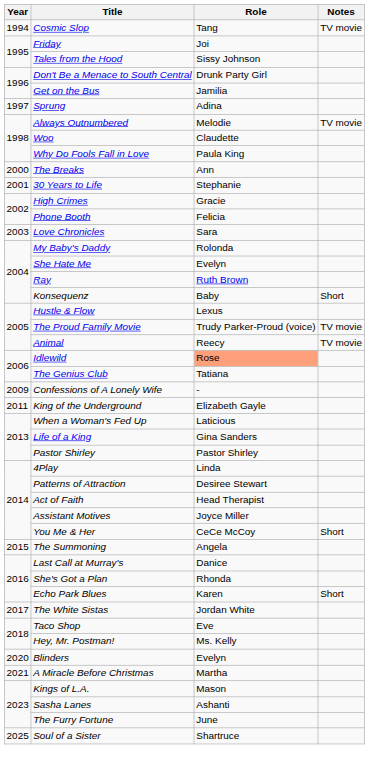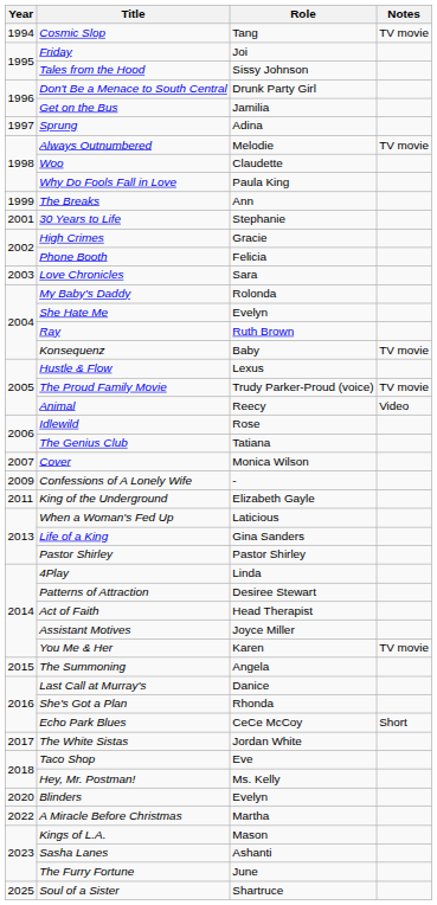 <table class="wikitable sortable">
 <tr>
 <th>Year</th>
 <th>Title</th>
 <th>Role</th>
 <th>Notes</th>
 </tr>
 <tr>
 <td>1994</td>
 <td><em><a href='#'>Cosmic Slop</a></em></td>
 <td>Tang</td>
 <td>TV movie</td>
 </tr>
 <tr>
 <td rowspan=2>1995</td>
 <td><em><a href='#'>Friday</a></em></td>
 <td>Joi</td>
 <td></td>
 </tr>
 <tr>
 <td><em><a href='#'>Tales from the Hood</a></em></td>
 <td>Sissy Johnson</td>
 <td></td>
 </tr>
 <tr>
 <td rowspan=2>1996</td>
 <td><em><a href='#'>Don't Be a Menace to South Central</a></em></td>
 <td>Drunk Party Girl</td>
 <td></td>
 </tr>
 <tr>
 <td><em><a href='#'>Get on the Bus</a></em></td>
 <td>Jamilia</td>
 <td></td>
 </tr>
 <tr>
 <td>1997</td>
 <td><em><a href='#'>Sprung</a></em></td>
 <td>Adina</td>
 <td></td>
 </tr>
 <tr>
 <td rowspan=3>1998</td>
 <td><em><a href='#'>Always Outnumbered</a></em></td>
 <td>Melodie</td>
 <td>TV movie</td>
 </tr>
 <tr>
 <td><em><a href='#'>Woo</a></em></td>
 <td>Claudette</td>
 <td></td>
 </tr>
 <tr>
 <td><em><a href='#'>Why Do Fools Fall in Love</a></em></td>
 <td>Paula King</td>
 <td></td>
 </tr>
 <tr>
-<td>2000</td>
+<td>1999</td>
 <td><em><a href='#'>The Breaks</a></em></td>
 <td>Ann</td>
 <td></td>
 </tr>
 <tr>
 <td>2001</td>
 <td><em><a href='#'>30 Years to Life</a></em></td>
 <td>Stephanie</td>
 <td></td>
 </tr>
 <tr>
 <td rowspan=2>2002</td>
 <td><em><a href='#'>High Crimes</a></em></td>
 <td>Gracie</td>
 <td></td>
 </tr>
 <tr>
 <td><em><a href='#'>Phone Booth</a></em></td>
 <td>Felicia</td>
 <td></td>
 </tr>
 <tr>
 <td>2003</td>
 <td><em><a href='#'>Love Chronicles</a></em></td>
 <td>Sara</td>
 <td></td>
 </tr>
 <tr>
 <td rowspan=4>2004</td>
 <td><em><a href='#'>My Baby's Daddy</a></em></td>
 <td>Rolonda</td>
 <td></td>
 </tr>
 <tr>
 <td><em><a href='#'>She Hate Me</a></em></td>
 <td>Evelyn</td>
 <td></td>
 </tr>
 <tr>
 <td><em><a href='#'>Ray</a></em></td>
 <td><a href='#'>Ruth Brown</a></td>
 <td></td>
 </tr>
 <tr>
 <td><em>Konsequenz</em></td>
 <td>Baby</td>
-<td>Short</td>
+<td>TV movie</td>
 </tr>
 <tr>
 <td rowspan=3>2005</td>
 <td><em><a href='#'>Hustle & Flow</a></em></td>
 <td>Lexus</td>
 <td></td>
 </tr>
 <tr>
 <td><em><a href='#'>The Proud Family Movie</a></em></td>
 <td>Trudy Parker-Proud (voice)</td>
 <td>TV movie</td>
 </tr>
 <tr>
 <td><em><a href='#'>Animal</a></em></td>
 <td>Reecy</td>
-<td>TV movie</td>
+<td>Video</td>
 </tr>
 <tr>
 <td rowspan=2>2006</td>
 <td><em><a href='#'>Idlewild</a></em></td>
-<td style="background: lightsalmon;">Rose</td>
+<td>Rose</td>
 <td></td>
 </tr>
 <tr>
 <td><em><a href='#'>The Genius Club</a></em></td>
 <td>Tatiana</td>
+<td></td>
+</tr>
+<tr>
+<td>2007</td>
+<td><em><a href='#'>Cover</a></em></td>
+<td>Monica Wilson</td>
 <td></td>
 </tr>
 <tr>
 <td>2009</td>
 <td><em>Confessions of A Lonely Wife</em></td>
 <td>-</td>
 <td></td>
 </tr>
 <tr>
 <td>2011</td>
 <td><em>King of the Underground</em></td>
 <td>Elizabeth Gayle</td>
 <td></td>
 </tr>
 <tr>
 <td rowspan=3>2013</td>
 <td><em>When a Woman's Fed Up</em></td>
 <td>Laticious</td>
 <td></td>
 </tr>
 <tr>
 <td><em><a href='#'>Life of a King</a></em></td>
 <td>Gina Sanders</td>
 <td></td>
 </tr>
 <tr>
 <td><em>Pastor Shirley</em></td>
 <td>Pastor Shirley</td>
 <td></td>
 </tr>
 <tr>
 <td rowspan=5>2014</td>
 <td><em>4Play</em></td>
 <td>Linda</td>
 <td></td>
 </tr>
 <tr>
 <td><em>Patterns of Attraction</em></td>
 <td>Desiree Stewart</td>
 <td></td>
 </tr>
 <tr>
 <td><em>Act of Faith</em></td>
 <td>Head Therapist</td>
 <td></td>
 </tr>
 <tr>
 <td><em>Assistant Motives</em></td>
 <td>Joyce Miller</td>
 <td></td>
 </tr>
 <tr>
 <td><em>You Me & Her</em></td>
-<td>CeCe McCoy</td>
-<td>Short</td>
+<td>Karen</td>
+<td>TV movie</td>
 </tr>
 <tr>
 <td>2015</td>
 <td><em>The Summoning</em></td>
 <td>Angela</td>
 <td></td>
 </tr>
 <tr>
 <td rowspan=3>2016</td>
 <td><em>Last Call at Murray's</em></td>
 <td>Danice</td>
 <td></td>
 </tr>
 <tr>
 <td><em>She's Got a Plan</em></td>
 <td>Rhonda</td>
 <td></td>
 </tr>
 <tr>
 <td><em>Echo Park Blues</em></td>
-<td>Karen</td>
+<td>CeCe McCoy</td>
 <td>Short</td>
 </tr>
 <tr>
 <td>2017</td>
 <td><em>The White Sistas</em></td>
 <td>Jordan White</td>
 <td></td>
 </tr>
 <tr>
 <td rowspan=2>2018</td>
 <td><em>Taco Shop</em></td>
 <td>Eve</td>
 <td></td>
 </tr>
 <tr>
 <td><em>Hey, Mr. Postman!</em></td>
 <td>Ms. Kelly</td>
 <td></td>
 </tr>
 <tr>
 <td>2020</td>
 <td><em>Blinders</em></td>
 <td>Evelyn</td>
 <td></td>
 </tr>
 <tr>
-<td>2021</td>
+<td>2022</td>
 <td><em>A Miracle Before Christmas</em></td>
 <td>Martha</td>
 <td></td>
 </tr>
 <tr>
 <td rowspan=3>2023</td>
 <td><em>Kings of L.A.</em></td>
 <td>Mason</td>
 <td></td>
 </tr>
 <tr>
 <td><em>Sasha Lanes</em></td>
 <td>Ashanti</td>
 <td></td>
 </tr>
 <tr>
 <td><em>The Furry Fortune</em></td>
 <td>June</td>
 <td></td>
 </tr>
 <tr>
 <td>2025</td>
 <td><em>Soul of a Sister</em></td>
 <td>Shartruce</td>
 <td></td>
 </tr>
 </table>
